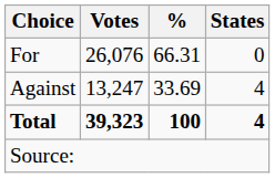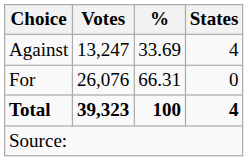 <table class=wikitable style=text-align:right>
 <tr>
 <th>Choice</th>
 <th>Votes</th>
 <th>%</th>
 <th>States</th>
 </tr>
 <tr>
+<td align=left>Against</td>
+<td>13,247</td>
+<td>33.69</td>
+<td>4</td>
+</tr>
+<tr>
 <td align=left>For</td>
 <td>26,076</td>
 <td>66.31</td>
 <td>0</td>
-</tr>
-<tr>
-<td align=left>Against</td>
-<td>13,247</td>
-<td>33.69</td>
-<td>4</td>
 </tr>
 <tr>
 <td align=left><strong>Total</strong></td>
 <td><strong>39,323</strong></td>
 <td><strong>100</strong></td>
 <td><strong>4</strong></td>
 </tr>
 <tr>
 <td align=left colspan=4>Source: </td>
 </tr>
 </table>
